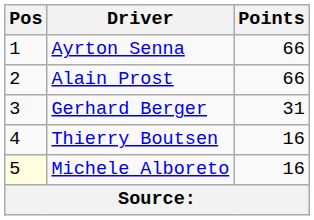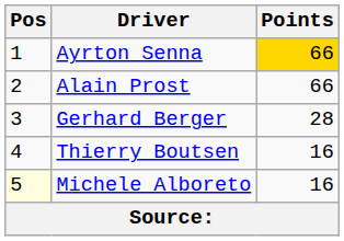 <table class="wikitable" style="font-size: 95%;">
 <tr>
 <th>Pos</th>
 <th>Driver</th>
 <th>Points</th>
 </tr>
 <tr>
 <td>1</td>
 <td> <a href='#'>Ayrton Senna</a></td>
-<td align=right>66</td>
+<td align=right style="background: gold;">66</td>
 </tr>
 <tr>
 <td>2</td>
 <td> <a href='#'>Alain Prost</a></td>
 <td align=right>66</td>
 </tr>
 <tr>
 <td>3</td>
 <td> <a href='#'>Gerhard Berger</a></td>
-<td align=right>31</td>
+<td align=right>28</td>
 </tr>
 <tr>
 <td>4</td>
 <td> <a href='#'>Thierry Boutsen</a></td>
 <td align=right>16</td>
 </tr>
 <tr>
 <td style="background: lightyellow;">5</td>
 <td> <a href='#'>Michele Alboreto</a></td>
 <td align=right>16</td>
 </tr>
 <tr>
 <th colspan=4>Source: </th>
 </tr>
 </table>
